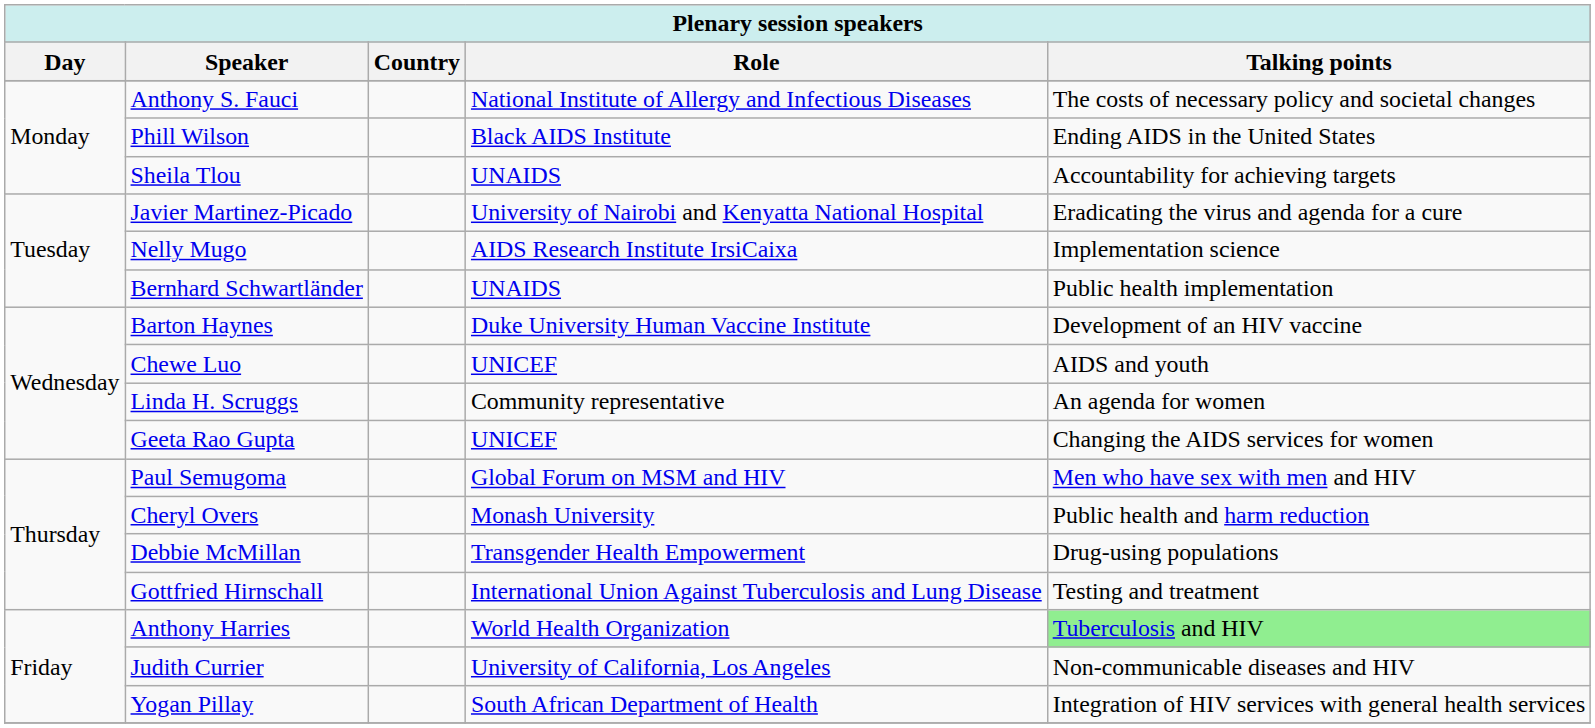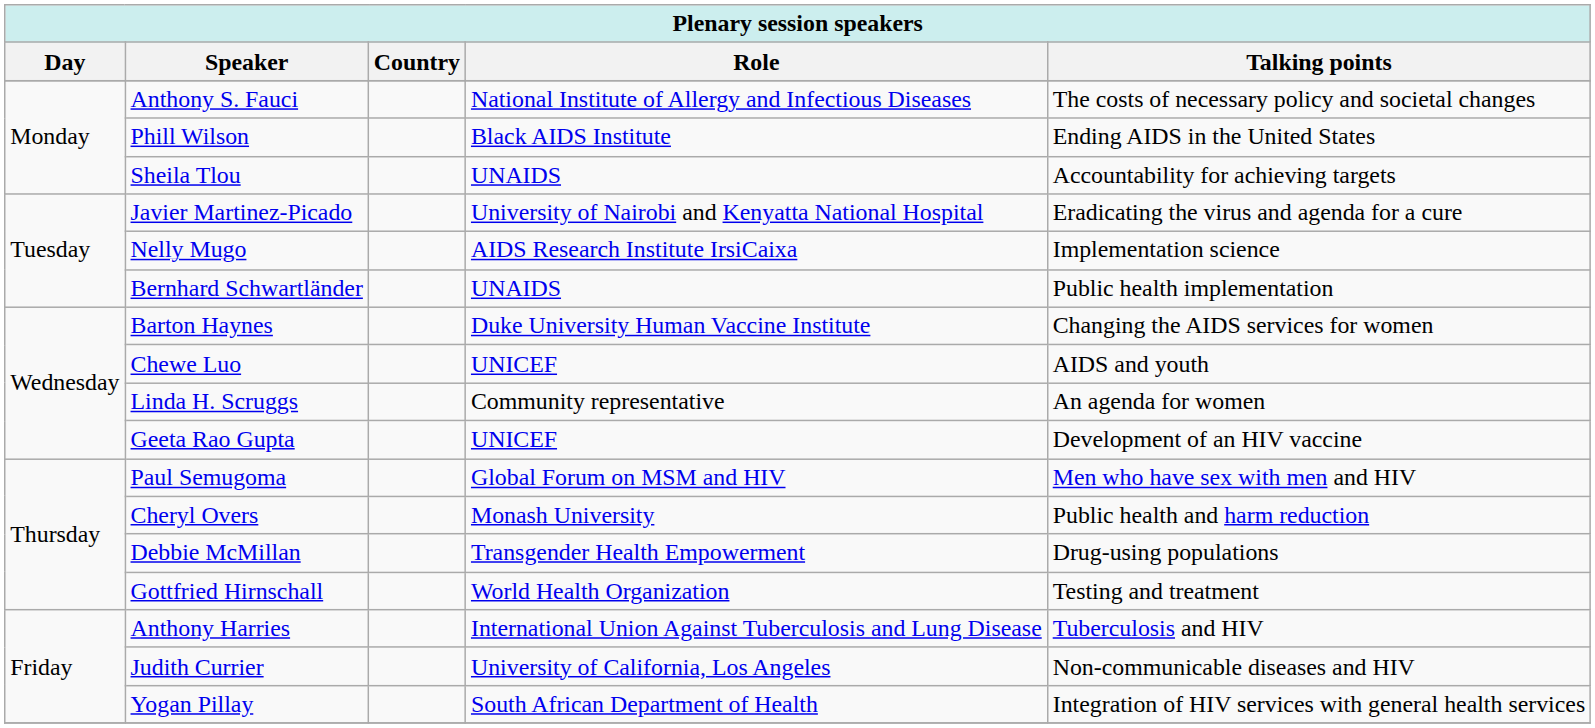 <table class="wikitable sortable">
 <tr>
 <th colspan="6" style="background-color: #CCEEEE;">Plenary session speakers</th>
 </tr>
 <tr>
 <th scope="col">Day</th>
 <th scope="col">Speaker</th>
 <th scope="col">Country</th>
 <th scope="col">Role</th>
 <th scope="col">Talking points</th>
 </tr>
 <tr>
 </tr>
 <tr>
 <td rowspan="3">Monday</td>
 <td><a href='#'>Anthony S. Fauci</a></td>
 <td></td>
 <td><a href='#'>National Institute of Allergy and Infectious Diseases</a></td>
 <td>The costs of necessary policy and societal changes</td>
 </tr>
 <tr>
 <td><a href='#'>Phill Wilson</a></td>
 <td></td>
 <td><a href='#'>Black AIDS Institute</a></td>
 <td>Ending AIDS in the United States</td>
 </tr>
 <tr>
 <td><a href='#'>Sheila Tlou</a></td>
 <td></td>
 <td><a href='#'>UNAIDS</a></td>
 <td>Accountability for achieving targets</td>
 </tr>
 <tr>
 <td rowspan="3">Tuesday</td>
 <td><a href='#'>Javier Martinez-Picado</a></td>
 <td></td>
 <td><a href='#'>University of Nairobi</a> and <a href='#'>Kenyatta National Hospital</a></td>
 <td>Eradicating the virus and agenda for a cure</td>
 </tr>
 <tr>
 <td><a href='#'>Nelly Mugo</a></td>
 <td></td>
 <td><a href='#'>AIDS Research Institute IrsiCaixa</a></td>
 <td>Implementation science</td>
 </tr>
 <tr>
 <td><a href='#'>Bernhard Schwartländer</a></td>
 <td></td>
 <td><a href='#'>UNAIDS</a></td>
 <td>Public health implementation</td>
 </tr>
 <tr>
 <td rowspan="4">Wednesday</td>
 <td><a href='#'>Barton Haynes</a></td>
 <td></td>
 <td><a href='#'>Duke University Human Vaccine Institute</a></td>
-<td>Development of an HIV vaccine</td>
+<td>Changing the AIDS services for women</td>
 </tr>
 <tr>
 <td><a href='#'>Chewe Luo</a></td>
 <td></td>
 <td><a href='#'>UNICEF</a></td>
 <td>AIDS and youth</td>
 </tr>
 <tr>
 <td><a href='#'>Linda H. Scruggs</a></td>
 <td></td>
 <td>Community representative</td>
 <td>An agenda for women</td>
 </tr>
 <tr>
 <td><a href='#'>Geeta Rao Gupta</a></td>
 <td></td>
 <td><a href='#'>UNICEF</a></td>
-<td>Changing the AIDS services for women</td>
+<td>Development of an HIV vaccine</td>
 </tr>
 <tr>
 <td rowspan="4">Thursday</td>
 <td><a href='#'>Paul Semugoma</a></td>
 <td></td>
 <td><a href='#'>Global Forum on MSM and HIV</a></td>
 <td><a href='#'>Men who have sex with men</a> and HIV</td>
 </tr>
 <tr>
 <td><a href='#'>Cheryl Overs</a></td>
 <td></td>
 <td><a href='#'>Monash University</a></td>
 <td>Public health and <a href='#'>harm reduction</a></td>
 </tr>
 <tr>
 <td><a href='#'>Debbie McMillan</a></td>
 <td></td>
 <td><a href='#'>Transgender Health Empowerment</a></td>
 <td>Drug-using populations</td>
 </tr>
 <tr>
 <td><a href='#'>Gottfried Hirnschall</a></td>
 <td></td>
-<td><a href='#'>International Union Against Tuberculosis and Lung Disease</a></td>
+<td><a href='#'>World Health Organization</a></td>
 <td>Testing and treatment</td>
 </tr>
 <tr>
 <td rowspan="3">Friday</td>
 <td><a href='#'>Anthony Harries</a></td>
 <td></td>
-<td><a href='#'>World Health Organization</a></td>
-<td style="background: lightgreen;"><a href='#'>Tuberculosis</a> and HIV</td>
+<td><a href='#'>International Union Against Tuberculosis and Lung Disease</a></td>
+<td><a href='#'>Tuberculosis</a> and HIV</td>
 </tr>
 <tr>
 <td><a href='#'>Judith Currier</a></td>
 <td></td>
 <td><a href='#'>University of California, Los Angeles</a></td>
 <td>Non-communicable diseases and HIV</td>
 </tr>
 <tr>
 <td><a href='#'>Yogan Pillay</a></td>
 <td></td>
 <td><a href='#'>South African Department of Health</a></td>
 <td>Integration of HIV services with general health services</td>
 </tr>
 <tr>
 </tr>
 </table>
